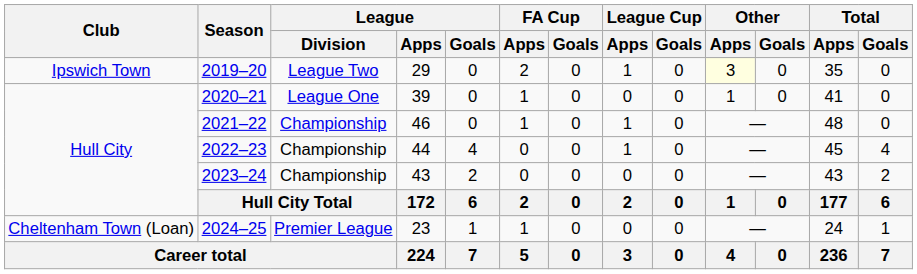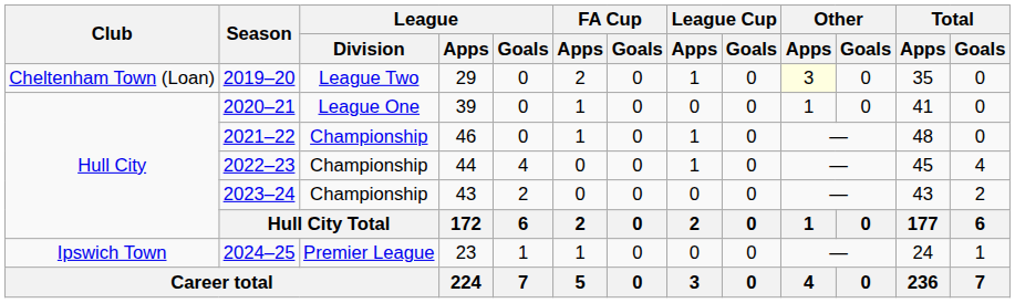 <table class="wikitable" style="text-align:center">
 <tr>
 <th rowspan="2">Club</th>
 <th rowspan="2">Season</th>
 <th colspan="3">League</th>
 <th colspan="2">FA Cup</th>
 <th colspan="2">League Cup</th>
 <th colspan="2">Other</th>
 <th colspan="2">Total</th>
 </tr>
 <tr>
 <th>Division</th>
 <th>Apps</th>
 <th>Goals</th>
 <th>Apps</th>
 <th>Goals</th>
 <th>Apps</th>
 <th>Goals</th>
 <th>Apps</th>
 <th>Goals</th>
 <th>Apps</th>
 <th>Goals</th>
 </tr>
 <tr>
-<td><a href='#'>Ipswich Town</a></td>
+<td><a href='#'>Cheltenham Town</a> (Loan)</td>
 <td><a href='#'>2019–20</a></td>
 <td><a href='#'>League Two</a></td>
 <td>29</td>
 <td>0</td>
 <td>2</td>
 <td>0</td>
 <td>1</td>
 <td>0</td>
 <td style="background: lightyellow;">3</td>
 <td>0</td>
 <td>35</td>
 <td>0</td>
 </tr>
 <tr>
 <td rowspan="5"><a href='#'>Hull City</a></td>
 <td><a href='#'>2020–21</a></td>
 <td><a href='#'>League One</a></td>
 <td>39</td>
 <td>0</td>
 <td>1</td>
 <td>0</td>
 <td>0</td>
 <td>0</td>
 <td>1</td>
 <td>0</td>
 <td>41</td>
 <td>0</td>
 </tr>
 <tr>
 <td><a href='#'>2021–22</a></td>
 <td><a href='#'>Championship</a></td>
 <td>46</td>
 <td>0</td>
 <td>1</td>
 <td>0</td>
 <td>1</td>
 <td>0</td>
 <td colspan="2">—</td>
 <td>48</td>
 <td>0</td>
 </tr>
 <tr>
 <td><a href='#'>2022–23</a></td>
 <td>Championship</td>
 <td>44</td>
 <td>4</td>
 <td>0</td>
 <td>0</td>
 <td>1</td>
 <td>0</td>
 <td colspan="2">—</td>
 <td>45</td>
 <td>4</td>
 </tr>
 <tr>
 <td><a href='#'>2023–24</a></td>
 <td>Championship</td>
 <td>43</td>
 <td>2</td>
 <td>0</td>
 <td>0</td>
 <td>0</td>
 <td>0</td>
 <td colspan="2">—</td>
 <td>43</td>
 <td>2</td>
 </tr>
 <tr>
 <th colspan="2">Hull City Total</th>
 <th>172</th>
 <th>6</th>
 <th>2</th>
 <th>0</th>
 <th>2</th>
 <th>0</th>
 <th>1</th>
 <th>0</th>
 <th>177</th>
 <th>6</th>
 </tr>
 <tr>
-<td><a href='#'>Cheltenham Town</a> (Loan)</td>
+<td><a href='#'>Ipswich Town</a></td>
 <td><a href='#'>2024–25</a></td>
 <td><a href='#'>Premier League</a></td>
 <td>23</td>
 <td>1</td>
 <td>1</td>
 <td>0</td>
 <td>0</td>
 <td>0</td>
 <td colspan="2">—</td>
 <td>24</td>
 <td>1</td>
 </tr>
 <tr>
 <th colspan="3">Career total</th>
 <th>224</th>
 <th>7</th>
 <th>5</th>
 <th>0</th>
 <th>3</th>
 <th>0</th>
 <th>4</th>
 <th>0</th>
 <th>236</th>
 <th>7</th>
 </tr>
 </table>
